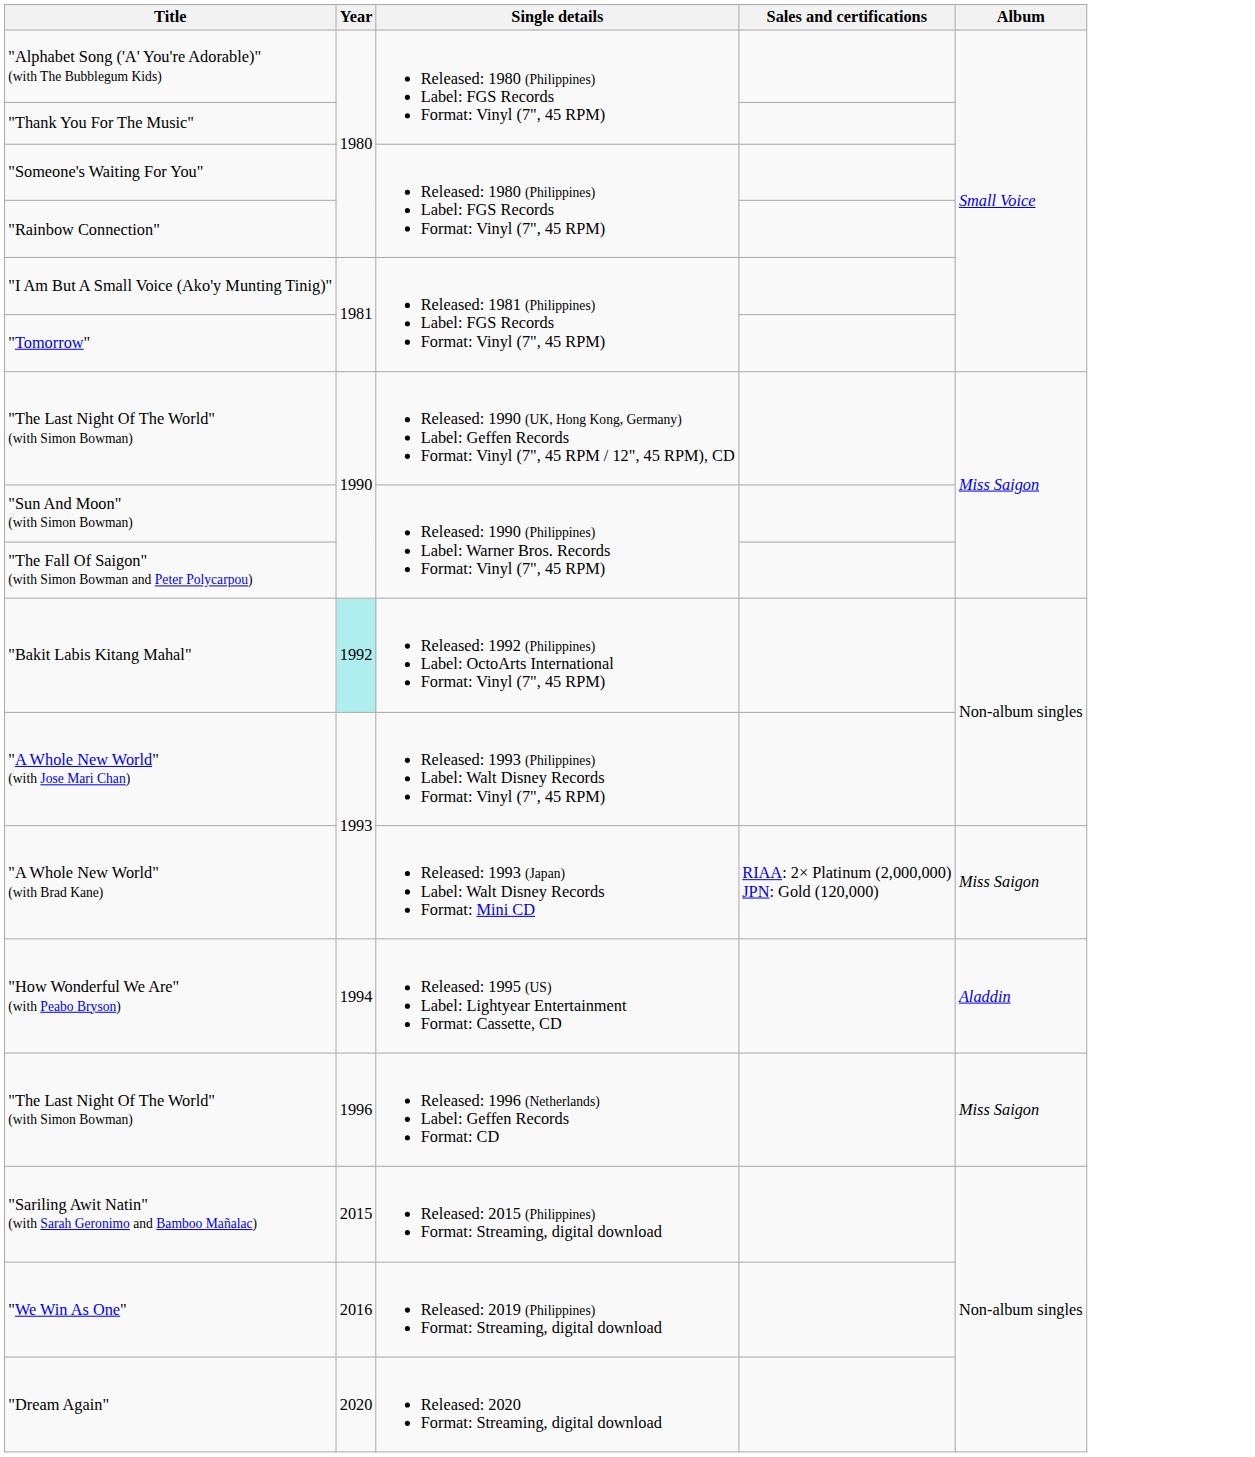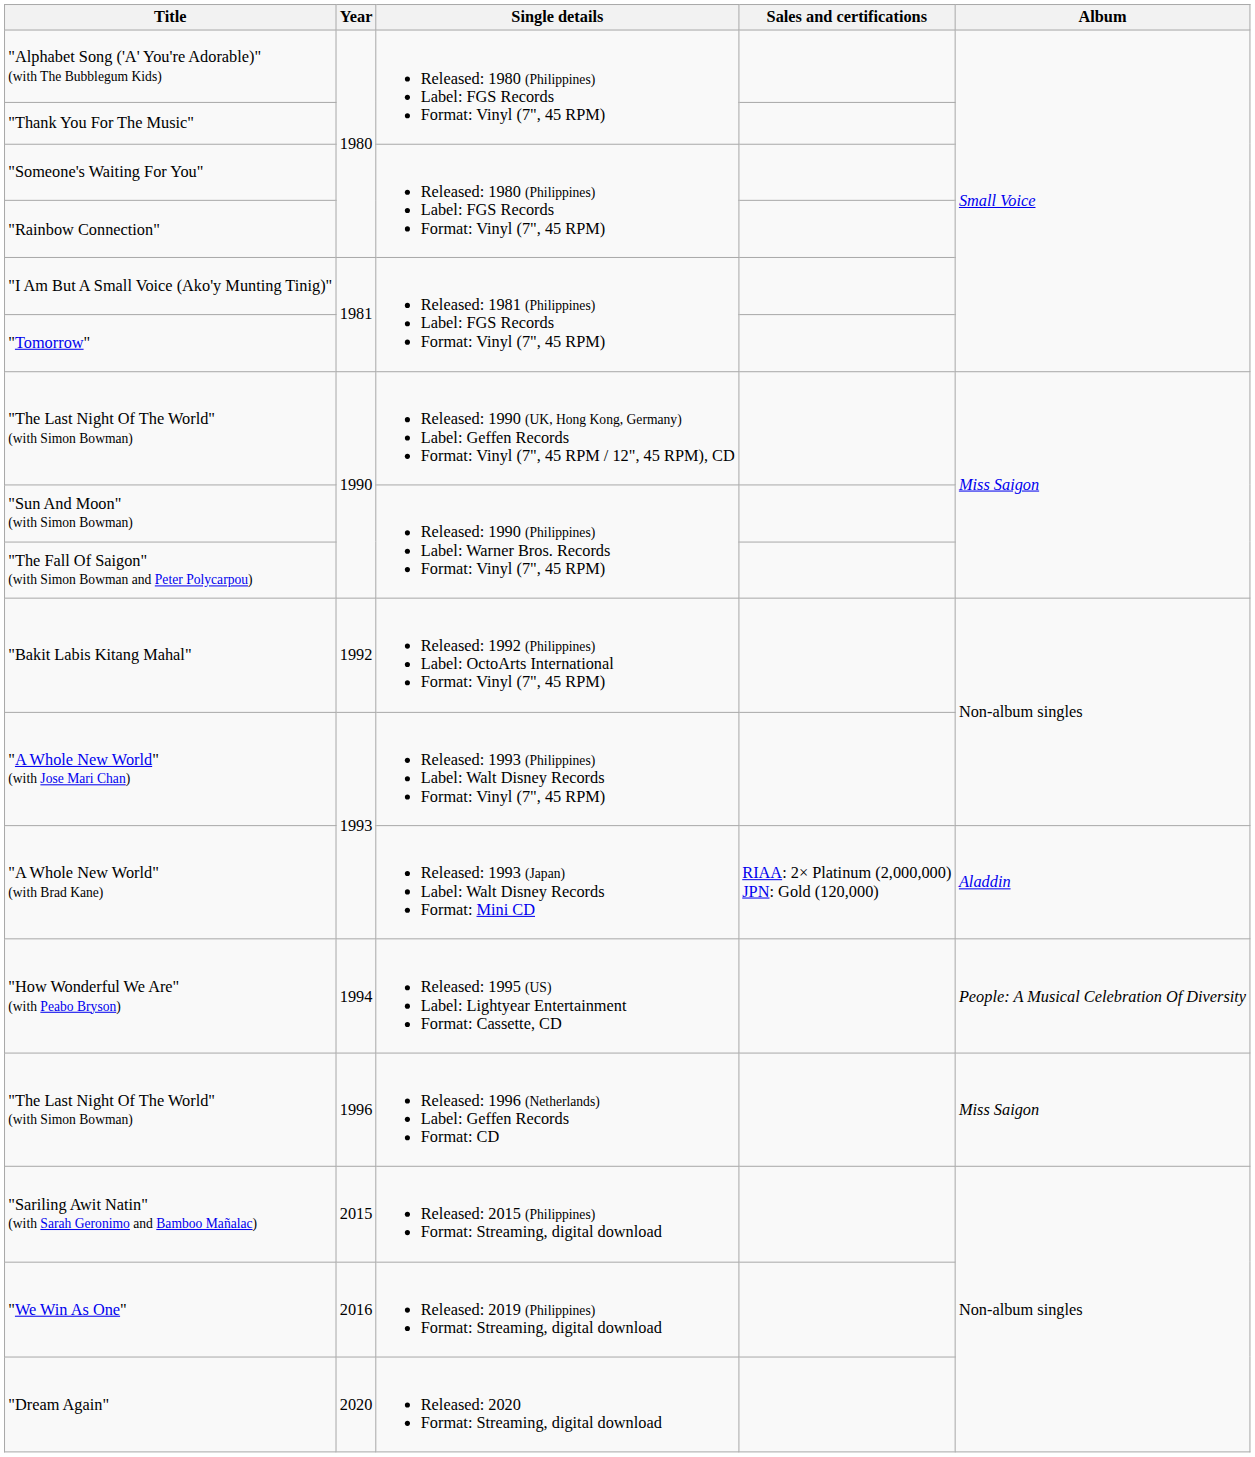 <table class="wikitable">
 <tr>
 <th>Title</th>
 <th>Year</th>
 <th>Single details</th>
 <th>Sales and certifications</th>
 <th>Album</th>
 </tr>
 <tr>
 <td>"Alphabet Song ('A' You're Adorable)"<br><small>(with The Bubblegum Kids)</small></td>
 <td rowspan="4">1980</td>
 <td rowspan="2"><br><ul><li>Released: 1980 <small>(Philippines)</small></li><li>Label: FGS Records</li><li>Format: Vinyl (7", 45 RPM)</li></ul></td>
 <td></td>
 <td rowspan="6"><em><a href='#'>Small Voice</a></em></td>
 </tr>
 <tr>
 <td>"Thank You For The Music"</td>
 <td></td>
 </tr>
 <tr>
 <td>"Someone's Waiting For You"</td>
 <td rowspan="2"><br><ul><li>Released: 1980 <small>(Philippines)</small></li><li>Label: FGS Records</li><li>Format: Vinyl (7", 45 RPM)</li></ul></td>
 <td></td>
 </tr>
 <tr>
 <td>"Rainbow Connection"</td>
 <td></td>
 </tr>
 <tr>
 <td>"I Am But A Small Voice (Ako'y Munting Tinig)"</td>
 <td rowspan="2">1981</td>
 <td rowspan="2"><br><ul><li>Released: 1981 <small>(Philippines)</small></li><li>Label: FGS Records</li><li>Format: Vinyl (7", 45 RPM)</li></ul></td>
 <td></td>
 </tr>
 <tr>
 <td>"<a href='#'>Tomorrow</a>"</td>
 <td></td>
 </tr>
 <tr>
 <td>"The Last Night Of The World"<br><small>(with Simon Bowman)</small></td>
 <td rowspan="3">1990</td>
 <td><br><ul><li>Released: 1990 <small>(UK, Hong Kong, Germany)</small></li><li>Label: Geffen Records</li><li>Format: Vinyl (7", 45 RPM / 12", 45 RPM), CD</li></ul></td>
 <td></td>
 <td rowspan="3"><em><a href='#'>Miss Saigon</a></em></td>
 </tr>
 <tr>
 <td>"Sun And Moon"<br><small>(with Simon Bowman)</small></td>
 <td rowspan="2"><br><ul><li>Released: 1990 <small>(Philippines)</small></li><li>Label: Warner Bros. Records</li><li>Format: Vinyl (7", 45 RPM)</li></ul></td>
 <td></td>
 </tr>
 <tr>
 <td>"The Fall Of Saigon"<br><small>(with Simon Bowman and <a href='#'>Peter Polycarpou</a>)</small></td>
 <td></td>
 </tr>
 <tr>
 <td>"Bakit Labis Kitang Mahal"</td>
-<td style="background: paleturquoise;">1992</td>
+<td>1992</td>
 <td><br><ul><li>Released: 1992 <small>(Philippines)</small></li><li>Label: OctoArts International</li><li>Format: Vinyl (7", 45 RPM)</li></ul></td>
 <td></td>
 <td rowspan="2">Non-album singles</td>
 </tr>
 <tr>
 <td>"<a href='#'>A Whole New World</a>"<br><small>(with <a href='#'>Jose Mari Chan</a>)</small></td>
 <td rowspan="2">1993</td>
 <td><br><ul><li>Released: 1993 <small>(Philippines)</small></li><li>Label: Walt Disney Records</li><li>Format: Vinyl (7", 45 RPM)</li></ul></td>
 <td></td>
 </tr>
 <tr>
 <td>"A Whole New World"<br><small>(with Brad Kane)</small></td>
 <td><br><ul><li>Released: 1993 <small>(Japan)</small></li><li>Label: Walt Disney Records</li><li>Format: <a href='#'>Mini CD</a></li></ul></td>
 <td><a href='#'>RIAA</a>: 2× Platinum (2,000,000)<br><a href='#'>JPN</a>: Gold (120,000)</td>
-<td><em>Miss Saigon</em></td>
+<td><em><a href='#'>Aladdin</a></em></td>
 </tr>
 <tr>
 <td>"How Wonderful We Are"<br><small>(with <a href='#'>Peabo Bryson</a>)</small></td>
 <td>1994</td>
 <td><br><ul><li>Released: 1995 <small>(US)</small></li><li>Label: Lightyear Entertainment</li><li>Format: Cassette, CD</li></ul></td>
 <td></td>
-<td><em><a href='#'>Aladdin</a></em></td>
+<td><em>People: A Musical Celebration Of Diversity</em></td>
 </tr>
 <tr>
 <td>"The Last Night Of The World"<br><small>(with Simon Bowman)</small></td>
 <td>1996</td>
 <td><br><ul><li>Released: 1996 <small>(Netherlands)</small></li><li>Label: Geffen Records</li><li>Format: CD</li></ul></td>
 <td></td>
 <td><em>Miss Saigon</em></td>
 </tr>
 <tr>
 <td>"Sariling Awit Natin"<br><small>(with <a href='#'>Sarah Geronimo</a> and <a href='#'>Bamboo Mañalac</a>)</small></td>
 <td>2015</td>
 <td><br><ul><li>Released: 2015 <small>(Philippines)</small></li><li>Format: Streaming, digital download</li></ul></td>
 <td></td>
 <td rowspan="3">Non-album singles</td>
 </tr>
 <tr>
 <td>"<a href='#'>We Win As One</a>"</td>
 <td>2016</td>
 <td><br><ul><li>Released: 2019 <small>(Philippines)</small></li><li>Format: Streaming, digital download</li></ul></td>
 <td></td>
 </tr>
 <tr>
 <td>"Dream Again"</td>
 <td>2020</td>
 <td><br><ul><li>Released: 2020</li><li>Format: Streaming, digital download</li></ul></td>
 <td></td>
 </tr>
 </table>
